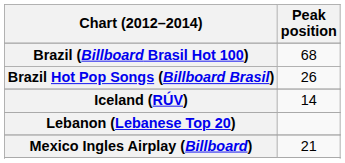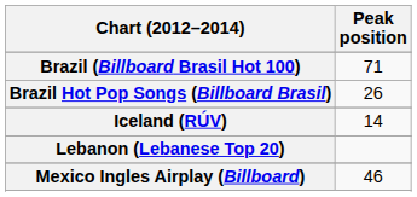 <table class="wikitable sortable plainrowheaders" style="text-align:center">
 <tr>
 <th>Chart (2012–2014)</th>
 <th>Peak<br>position</th>
 </tr>
 <tr>
 </tr>
 <tr>
 </tr>
 <tr>
 </tr>
 <tr>
 </tr>
 <tr>
 <th scope="row">Brazil (<a href='#'><em>Billboard</em> Brasil Hot 100</a>)</th>
-<td style="text-align:center;">68</td>
+<td style="text-align:center;">71</td>
 </tr>
 <tr>
 <th scope="row">Brazil <a href='#'>Hot Pop Songs</a> (<em><a href='#'>Billboard Brasil</a></em>)</th>
 <td style="text-align:center;">26</td>
 </tr>
 <tr>
 </tr>
 <tr>
 </tr>
 <tr>
 </tr>
 <tr>
 </tr>
 <tr>
 </tr>
 <tr>
 </tr>
 <tr>
 </tr>
 <tr>
 <th scope="row">Iceland (<a href='#'>RÚV</a>)</th>
 <td style="text-align:center;">14</td>
 </tr>
 <tr>
 </tr>
 <tr>
 </tr>
 <tr>
 </tr>
 <tr>
 <th scope="row">Lebanon (<a href='#'>Lebanese Top 20</a>)</th>
 <td></td>
 </tr>
 <tr>
 </tr>
 <tr>
 </tr>
 <tr>
 <th scope="row">Mexico Ingles Airplay (<em><a href='#'>Billboard</a></em>)</th>
-<td style="text-align:center;">21</td>
+<td style="text-align:center;">46</td>
 </tr>
 <tr>
 </tr>
 <tr>
 </tr>
 <tr>
 </tr>
 <tr>
 </tr>
 <tr>
 </tr>
 <tr>
 </tr>
 <tr>
 </tr>
 <tr>
 </tr>
 <tr>
 </tr>
 <tr>
 </tr>
 <tr>
 </tr>
 <tr>
 </tr>
 <tr>
 </tr>
 <tr>
 </tr>
 <tr>
 </tr>
 </table>
